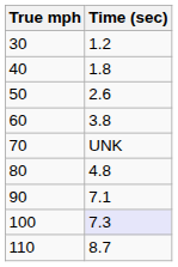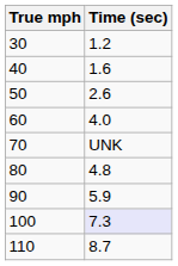 <table class="wikitable">
 <tr>
 <th>True mph</th>
 <th>Time (sec)</th>
 </tr>
 <tr>
 <td>30</td>
 <td>1.2</td>
 </tr>
 <tr>
 <td>40</td>
-<td>1.8</td>
+<td>1.6</td>
 </tr>
 <tr>
 <td>50</td>
 <td>2.6</td>
 </tr>
 <tr>
 <td>60</td>
-<td>3.8</td>
+<td>4.0</td>
 </tr>
 <tr>
 <td>70</td>
 <td>UNK</td>
 </tr>
 <tr>
 <td>80</td>
 <td>4.8</td>
 </tr>
 <tr>
 <td>90</td>
-<td>7.1</td>
+<td>5.9</td>
 </tr>
 <tr>
 <td>100</td>
 <td style="background: lavender;">7.3</td>
 </tr>
 <tr>
 <td>110</td>
 <td>8.7</td>
 </tr>
 </table>
